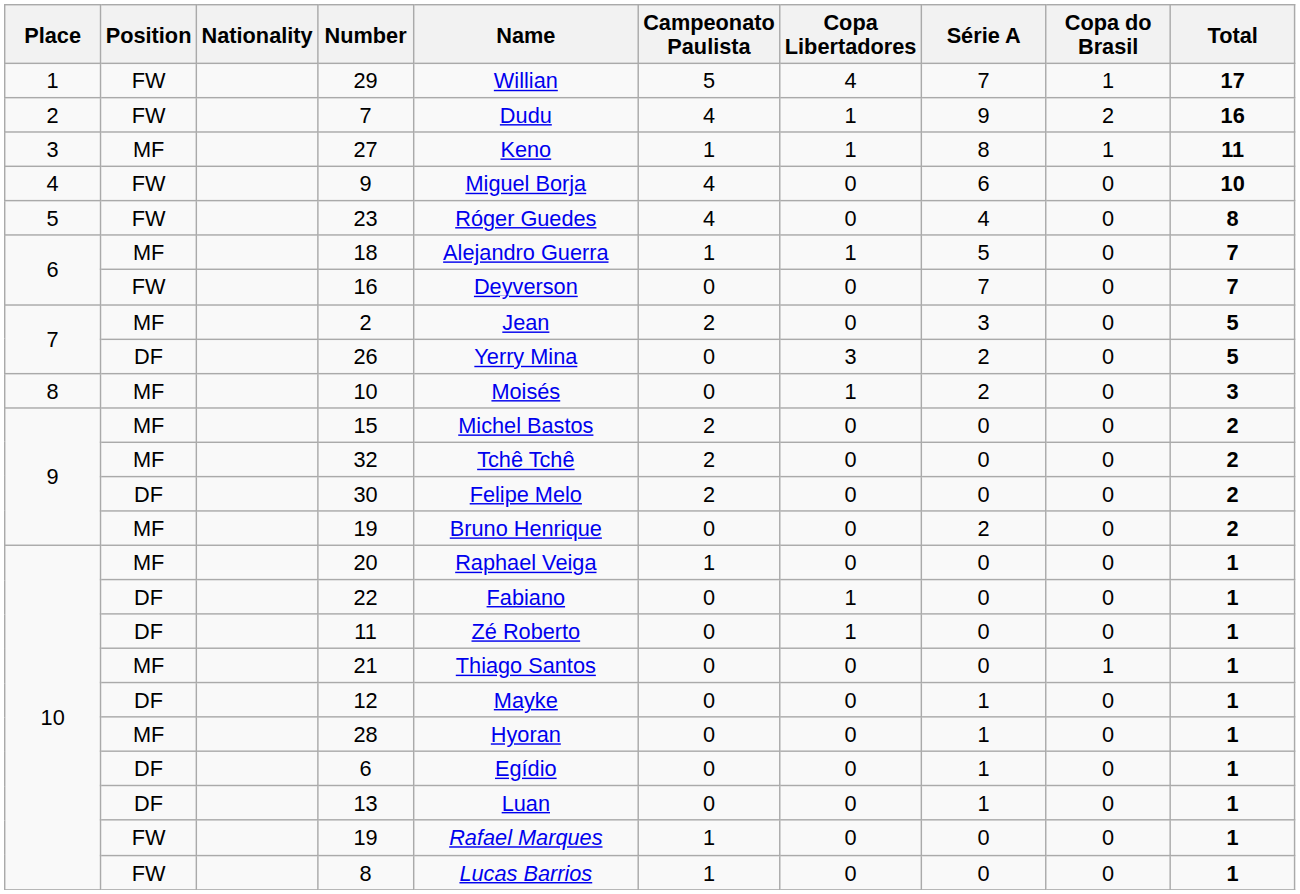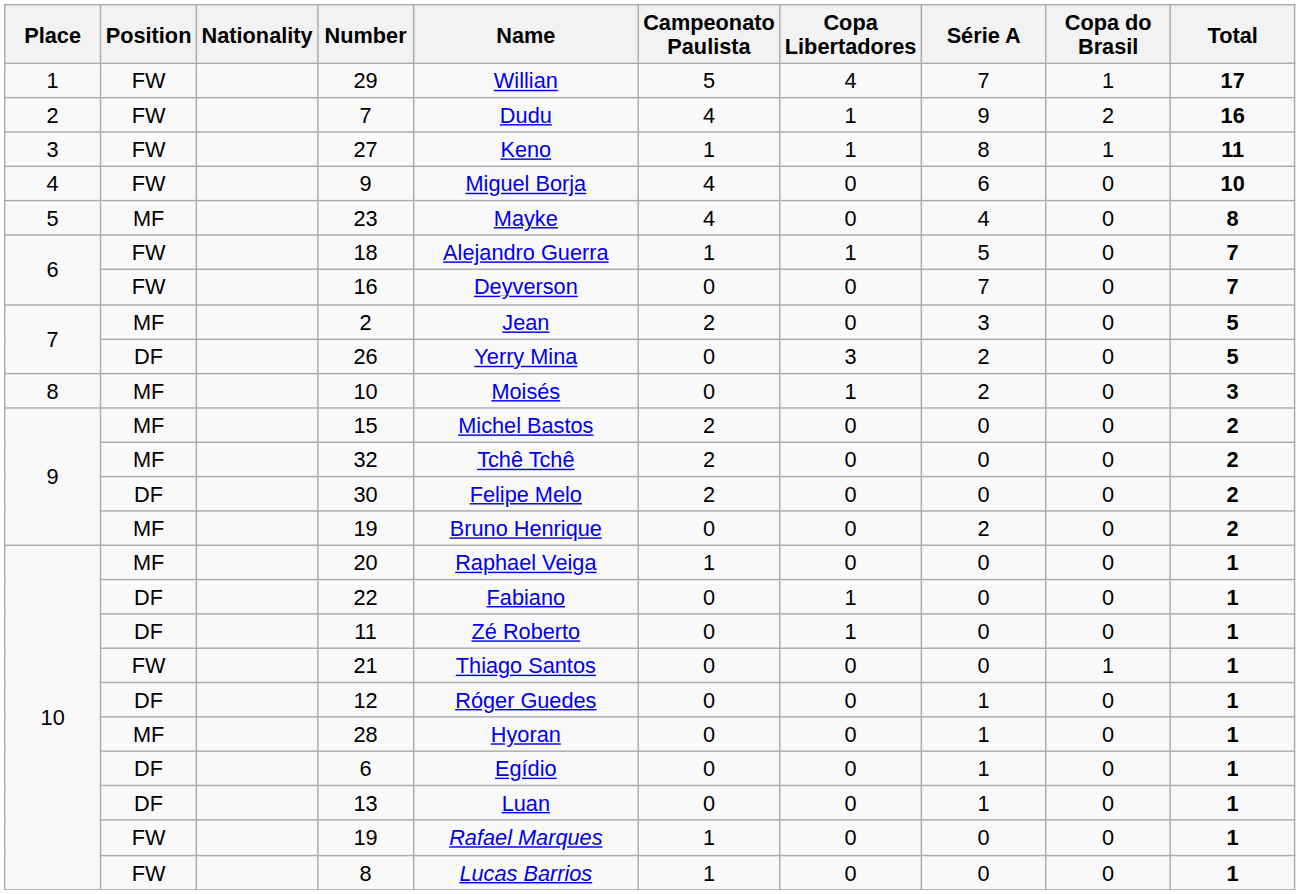 <table class="wikitable" style="font-size: 95%; text-align: center;">
 <tr>
 <th width=60>Place</th>
 <th width=60>Position</th>
 <th width=60>Nationality</th>
 <th width=60>Number</th>
 <th width=150>Name</th>
 <th width=80>Campeonato Paulista</th>
 <th width=80>Copa Libertadores</th>
 <th width=80>Série A</th>
 <th width=80>Copa do Brasil</th>
 <th width=80>Total</th>
 </tr>
 <tr>
 <td>1</td>
 <td>FW</td>
 <td></td>
 <td>29</td>
 <td><a href='#'>Willian</a></td>
 <td>5</td>
 <td>4</td>
 <td>7</td>
 <td>1</td>
 <td><strong>17</strong></td>
 </tr>
 <tr>
 <td rowspan=1>2</td>
 <td>FW</td>
 <td></td>
 <td>7</td>
 <td><a href='#'>Dudu</a></td>
 <td>4</td>
 <td>1</td>
 <td>9</td>
 <td>2</td>
 <td><strong>16</strong></td>
 </tr>
 <tr>
 <td rowspan=1>3</td>
-<td>MF</td>
+<td>FW</td>
 <td></td>
 <td>27</td>
 <td><a href='#'>Keno</a></td>
 <td>1</td>
 <td>1</td>
 <td>8</td>
 <td>1</td>
 <td><strong>11</strong></td>
 </tr>
 <tr>
 <td rowspan=1>4</td>
 <td>FW</td>
 <td></td>
 <td>9</td>
 <td><a href='#'>Miguel Borja</a></td>
 <td>4</td>
 <td>0</td>
 <td>6</td>
 <td>0</td>
 <td><strong>10</strong></td>
 </tr>
 <tr>
 <td rowspan=1>5</td>
-<td>FW</td>
+<td>MF</td>
 <td></td>
 <td>23</td>
-<td><a href='#'>Róger Guedes</a></td>
+<td><a href='#'>Mayke</a></td>
 <td>4</td>
 <td>0</td>
 <td>4</td>
 <td>0</td>
 <td><strong>8</strong></td>
 </tr>
 <tr>
 <td rowspan=2>6</td>
-<td>MF</td>
+<td>FW</td>
 <td></td>
 <td>18</td>
 <td><a href='#'>Alejandro Guerra</a></td>
 <td>1</td>
 <td>1</td>
 <td>5</td>
 <td>0</td>
 <td><strong>7</strong></td>
 </tr>
 <tr>
 <td>FW</td>
 <td></td>
 <td>16</td>
 <td><a href='#'>Deyverson</a></td>
 <td>0</td>
 <td>0</td>
 <td>7</td>
 <td>0</td>
 <td><strong>7</strong></td>
 </tr>
 <tr>
 <td rowspan=2>7</td>
 <td>MF</td>
 <td></td>
 <td>2</td>
 <td><a href='#'>Jean</a></td>
 <td>2</td>
 <td>0</td>
 <td>3</td>
 <td>0</td>
 <td><strong>5</strong></td>
 </tr>
 <tr>
 <td>DF</td>
 <td></td>
 <td>26</td>
 <td><a href='#'>Yerry Mina</a></td>
 <td>0</td>
 <td>3</td>
 <td>2</td>
 <td>0</td>
 <td><strong>5</strong></td>
 </tr>
 <tr>
 <td rowspan=1>8</td>
 <td>MF</td>
 <td></td>
 <td>10</td>
 <td><a href='#'>Moisés</a></td>
 <td>0</td>
 <td>1</td>
 <td>2</td>
 <td>0</td>
 <td><strong>3</strong></td>
 </tr>
 <tr>
 <td rowspan=4>9</td>
 <td>MF</td>
 <td></td>
 <td>15</td>
 <td><a href='#'>Michel Bastos</a></td>
 <td>2</td>
 <td>0</td>
 <td>0</td>
 <td>0</td>
 <td><strong>2</strong></td>
 </tr>
 <tr>
 <td>MF</td>
 <td></td>
 <td>32</td>
 <td><a href='#'>Tchê Tchê</a></td>
 <td>2</td>
 <td>0</td>
 <td>0</td>
 <td>0</td>
 <td><strong>2</strong></td>
 </tr>
 <tr>
 <td>DF</td>
 <td></td>
 <td>30</td>
 <td><a href='#'>Felipe Melo</a></td>
 <td>2</td>
 <td>0</td>
 <td>0</td>
 <td>0</td>
 <td><strong>2</strong></td>
 </tr>
 <tr>
 <td>MF</td>
 <td></td>
 <td>19</td>
 <td><a href='#'>Bruno Henrique</a></td>
 <td>0</td>
 <td>0</td>
 <td>2</td>
 <td>0</td>
 <td><strong>2</strong></td>
 </tr>
 <tr>
 <td rowspan=10>10</td>
 <td>MF</td>
 <td></td>
 <td>20</td>
 <td><a href='#'>Raphael Veiga</a></td>
 <td>1</td>
 <td>0</td>
 <td>0</td>
 <td>0</td>
 <td><strong>1</strong></td>
 </tr>
 <tr>
 <td>DF</td>
 <td></td>
 <td>22</td>
 <td><a href='#'>Fabiano</a></td>
 <td>0</td>
 <td>1</td>
 <td>0</td>
 <td>0</td>
 <td><strong>1</strong></td>
 </tr>
 <tr>
 <td>DF</td>
 <td></td>
 <td>11</td>
 <td><a href='#'>Zé Roberto</a></td>
 <td>0</td>
 <td>1</td>
 <td>0</td>
 <td>0</td>
 <td><strong>1</strong></td>
 </tr>
 <tr>
-<td>MF</td>
+<td>FW</td>
 <td></td>
 <td>21</td>
 <td><a href='#'>Thiago Santos</a></td>
 <td>0</td>
 <td>0</td>
 <td>0</td>
 <td>1</td>
 <td><strong>1</strong></td>
 </tr>
 <tr>
 <td>DF</td>
 <td></td>
 <td>12</td>
-<td><a href='#'>Mayke</a></td>
+<td><a href='#'>Róger Guedes</a></td>
 <td>0</td>
 <td>0</td>
 <td>1</td>
 <td>0</td>
 <td><strong>1</strong></td>
 </tr>
 <tr>
 <td>MF</td>
 <td></td>
 <td>28</td>
 <td><a href='#'>Hyoran</a></td>
 <td>0</td>
 <td>0</td>
 <td>1</td>
 <td>0</td>
 <td><strong>1</strong></td>
 </tr>
 <tr>
 <td>DF</td>
 <td></td>
 <td>6</td>
 <td><a href='#'>Egídio</a></td>
 <td>0</td>
 <td>0</td>
 <td>1</td>
 <td>0</td>
 <td><strong>1</strong></td>
 </tr>
 <tr>
 <td>DF</td>
 <td></td>
 <td>13</td>
 <td><a href='#'>Luan</a></td>
 <td>0</td>
 <td>0</td>
 <td>1</td>
 <td>0</td>
 <td><strong>1</strong></td>
 </tr>
 <tr>
 <td>FW</td>
 <td></td>
 <td>19</td>
 <td><em><a href='#'>Rafael Marques</a></em></td>
 <td>1</td>
 <td>0</td>
 <td>0</td>
 <td>0</td>
 <td><strong>1</strong></td>
 </tr>
 <tr>
 <td>FW</td>
 <td></td>
 <td>8</td>
 <td><em><a href='#'>Lucas Barrios</a></em></td>
 <td>1</td>
 <td>0</td>
 <td>0</td>
 <td>0</td>
 <td><strong>1</strong></td>
 </tr>
 </table>
